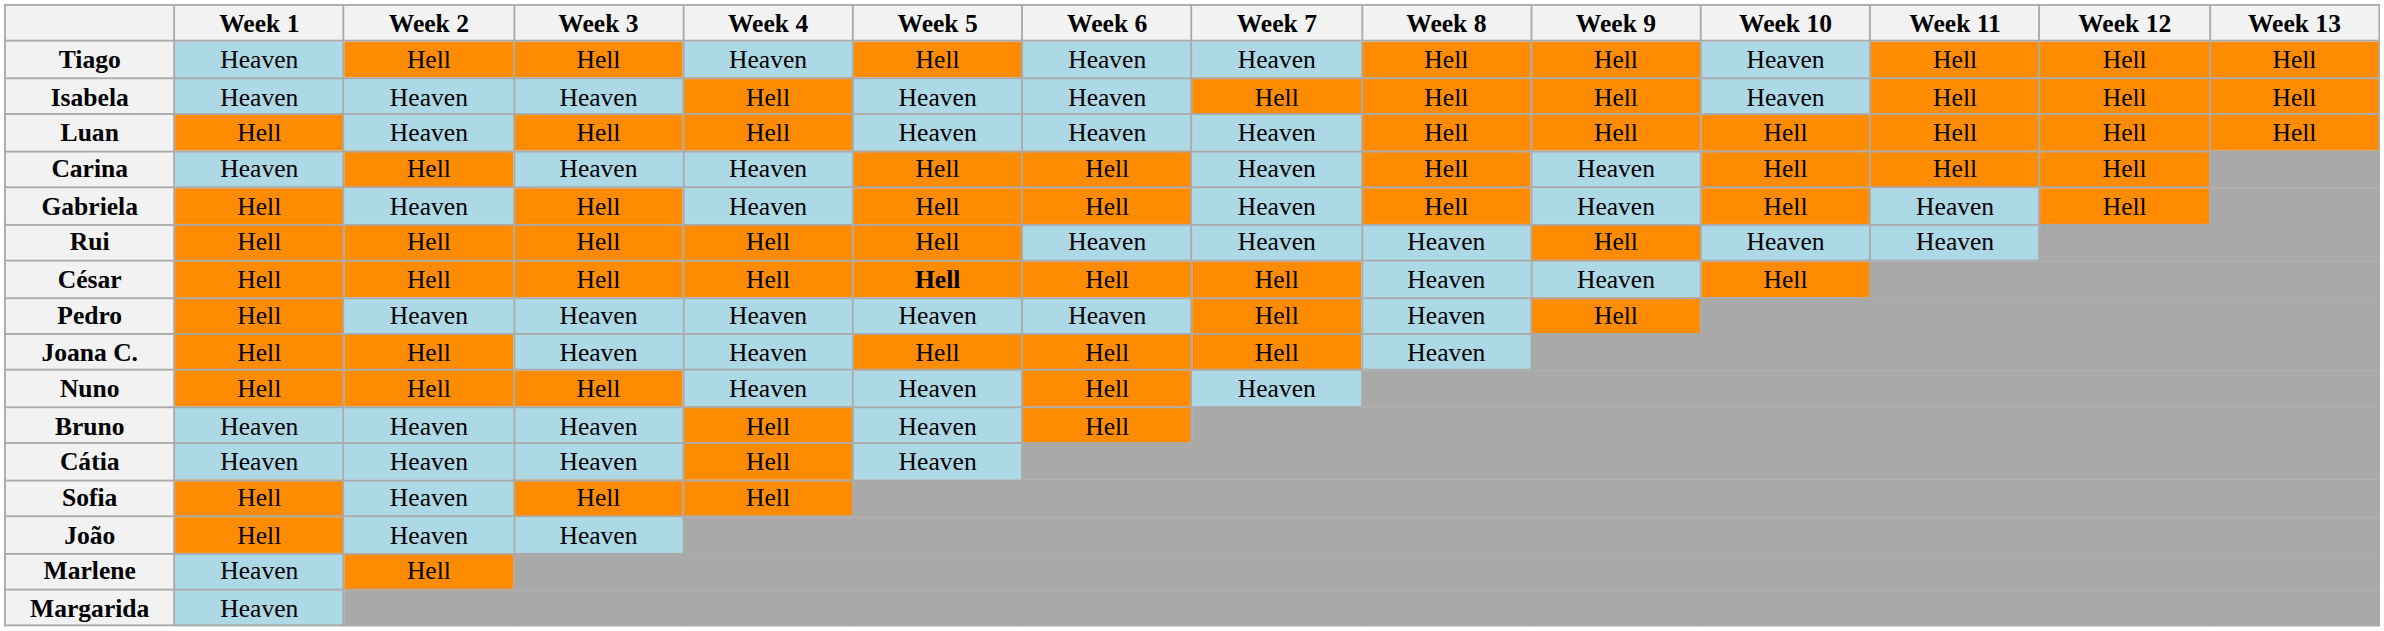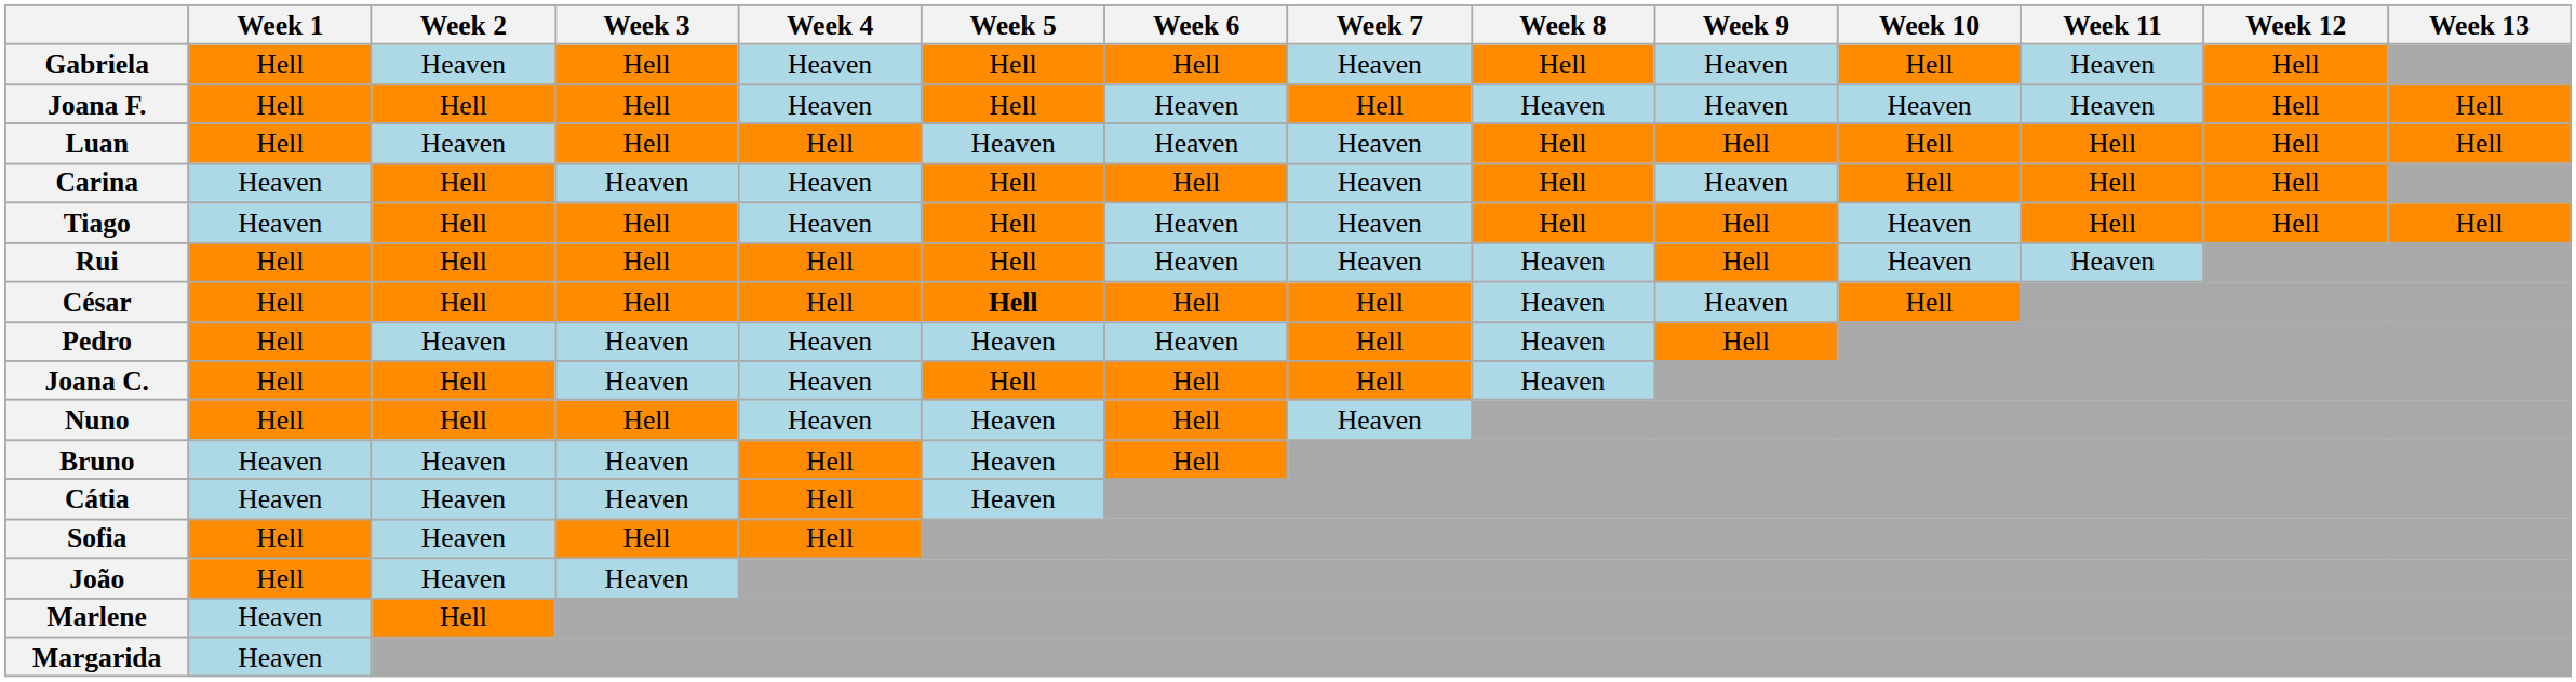 <table class="wikitable" style="width:100%; text-align:center; font-size:85%; line-height:13px;">
 <tr>
 <th style="width: 6%;"></th>
 <th style="width: 6%;">Week 1</th>
 <th style="width: 6%;">Week 2</th>
 <th style="width: 6%;">Week 3</th>
 <th style="width: 6%;">Week 4</th>
 <th style="width: 6%;">Week 5</th>
 <th style="width: 6%;">Week 6</th>
 <th style="width: 6%;">Week 7</th>
 <th style="width: 6%;">Week 8</th>
 <th style="width: 6%;">Week 9</th>
 <th style="width: 6%;">Week 10</th>
 <th style="width: 6%;">Week 11</th>
 <th style="width: 6%;">Week 12</th>
 <th style="width: 6%;">Week 13</th>
 </tr>
 <tr>
-<th>Tiago</th>
+<th>Gabriela</th>
+<td bgcolor=FF8C00>Hell</td>
+<td bgcolor=ADD8E6>Heaven</td>
+<td bgcolor=FF8C00>Hell</td>
 <td bgcolor=ADD8E6>Heaven</td>
 <td bgcolor=FF8C00>Hell</td>
 <td bgcolor=FF8C00>Hell</td>
 <td bgcolor=ADD8E6>Heaven</td>
 <td bgcolor=FF8C00>Hell</td>
 <td bgcolor=ADD8E6>Heaven</td>
-<td bgcolor=ADD8E6>Heaven</td>
-<td bgcolor=FF8C00>Hell</td>
 <td bgcolor=FF8C00>Hell</td>
 <td bgcolor=ADD8E6>Heaven</td>
 <td bgcolor=FF8C00>Hell</td>
-<td bgcolor=FF8C00>Hell</td>
-<td bgcolor=FF8C00>Hell</td>
+<td bgcolor=A9A9A9 colspan=1></td>
 </tr>
 <tr>
-<th>Isabela</th>
-<td bgcolor=ADD8E6>Heaven</td>
-<td bgcolor=ADD8E6>Heaven</td>
-<td bgcolor=ADD8E6>Heaven</td>
-<td bgcolor=FF8C00>Hell</td>
-<td bgcolor=ADD8E6>Heaven</td>
-<td bgcolor=ADD8E6>Heaven</td>
+<th>Joana F.</th>
 <td bgcolor=FF8C00>Hell</td>
 <td bgcolor=FF8C00>Hell</td>
 <td bgcolor=FF8C00>Hell</td>
 <td bgcolor=ADD8E6>Heaven</td>
 <td bgcolor=FF8C00>Hell</td>
+<td bgcolor=ADD8E6>Heaven</td>
+<td bgcolor=FF8C00>Hell</td>
+<td bgcolor=ADD8E6>Heaven</td>
+<td bgcolor=ADD8E6>Heaven</td>
+<td bgcolor=ADD8E6>Heaven</td>
+<td bgcolor=ADD8E6>Heaven</td>
 <td bgcolor=FF8C00>Hell</td>
 <td bgcolor=FF8C00>Hell</td>
 </tr>
 <tr>
 <th>Luan</th>
 <td bgcolor=FF8C00>Hell</td>
 <td bgcolor=ADD8E6>Heaven</td>
 <td bgcolor=FF8C00>Hell</td>
 <td bgcolor=FF8C00>Hell</td>
 <td bgcolor=ADD8E6>Heaven</td>
 <td bgcolor=ADD8E6>Heaven</td>
 <td bgcolor=ADD8E6>Heaven</td>
 <td bgcolor=FF8C00>Hell</td>
 <td bgcolor=FF8C00>Hell</td>
 <td bgcolor=FF8C00>Hell</td>
 <td bgcolor=FF8C00>Hell</td>
 <td bgcolor=FF8C00>Hell</td>
 <td bgcolor=FF8C00>Hell</td>
 </tr>
 <tr>
 <th>Carina</th>
 <td bgcolor=ADD8E6>Heaven</td>
 <td bgcolor=FF8C00>Hell</td>
 <td bgcolor=ADD8E6>Heaven</td>
 <td bgcolor=ADD8E6>Heaven</td>
 <td bgcolor=FF8C00>Hell</td>
 <td bgcolor=FF8C00>Hell</td>
 <td bgcolor=ADD8E6>Heaven</td>
 <td bgcolor=FF8C00>Hell</td>
 <td bgcolor=ADD8E6>Heaven</td>
 <td bgcolor=FF8C00>Hell</td>
 <td bgcolor=FF8C00>Hell</td>
 <td bgcolor=FF8C00>Hell</td>
 <td bgcolor=A9A9A9 colspan=1></td>
 </tr>
 <tr>
-<th>Gabriela</th>
-<td bgcolor=FF8C00>Hell</td>
-<td bgcolor=ADD8E6>Heaven</td>
-<td bgcolor=FF8C00>Hell</td>
+<th>Tiago</th>
 <td bgcolor=ADD8E6>Heaven</td>
 <td bgcolor=FF8C00>Hell</td>
 <td bgcolor=FF8C00>Hell</td>
 <td bgcolor=ADD8E6>Heaven</td>
 <td bgcolor=FF8C00>Hell</td>
 <td bgcolor=ADD8E6>Heaven</td>
+<td bgcolor=ADD8E6>Heaven</td>
+<td bgcolor=FF8C00>Hell</td>
 <td bgcolor=FF8C00>Hell</td>
 <td bgcolor=ADD8E6>Heaven</td>
 <td bgcolor=FF8C00>Hell</td>
-<td bgcolor=A9A9A9 colspan=1></td>
+<td bgcolor=FF8C00>Hell</td>
+<td bgcolor=FF8C00>Hell</td>
 </tr>
 <tr>
 <th>Rui</th>
 <td bgcolor=FF8C00>Hell</td>
 <td bgcolor=FF8C00>Hell</td>
 <td bgcolor=FF8C00>Hell</td>
 <td bgcolor=FF8C00>Hell</td>
 <td bgcolor=FF8C00>Hell</td>
 <td bgcolor=ADD8E6>Heaven</td>
 <td bgcolor=ADD8E6>Heaven</td>
 <td bgcolor=ADD8E6>Heaven</td>
 <td bgcolor=FF8C00>Hell</td>
 <td bgcolor=ADD8E6>Heaven</td>
 <td bgcolor=ADD8E6>Heaven</td>
 <td bgcolor=A9A9A9 colspan=2></td>
 </tr>
 <tr>
 <th>César</th>
 <td bgcolor=FF8C00>Hell</td>
 <td bgcolor=FF8C00>Hell</td>
 <td bgcolor=FF8C00>Hell</td>
 <td bgcolor=FF8C00>Hell</td>
 <td bgcolor=FF8C00><strong>Hell</strong></td>
 <td bgcolor=FF8C00>Hell</td>
 <td bgcolor=FF8C00>Hell</td>
 <td bgcolor=ADD8E6>Heaven</td>
 <td bgcolor=ADD8E6>Heaven</td>
 <td bgcolor=FF8C00>Hell</td>
 <td bgcolor=A9A9A9 colspan=3></td>
 </tr>
 <tr>
 <th>Pedro</th>
 <td bgcolor=FF8C00>Hell</td>
 <td bgcolor=ADD8E6>Heaven</td>
 <td bgcolor=ADD8E6>Heaven</td>
 <td bgcolor=ADD8E6>Heaven</td>
 <td bgcolor=ADD8E6>Heaven</td>
 <td bgcolor=ADD8E6>Heaven</td>
 <td bgcolor=FF8C00>Hell</td>
 <td bgcolor=ADD8E6>Heaven</td>
 <td bgcolor=FF8C00>Hell</td>
 <td bgcolor=A9A9A9 colspan=4></td>
 </tr>
 <tr>
 <th>Joana C.</th>
 <td bgcolor=FF8C00>Hell</td>
 <td bgcolor=FF8C00>Hell</td>
 <td bgcolor=ADD8E6>Heaven</td>
 <td bgcolor=ADD8E6>Heaven</td>
 <td bgcolor=FF8C00>Hell</td>
 <td bgcolor=FF8C00>Hell</td>
 <td bgcolor=FF8C00>Hell</td>
 <td bgcolor=ADD8E6>Heaven</td>
 <td bgcolor=A9A9A9 colspan=5></td>
 </tr>
 <tr>
 <th>Nuno</th>
 <td bgcolor=FF8C00>Hell</td>
 <td bgcolor=FF8C00>Hell</td>
 <td bgcolor=FF8C00>Hell</td>
 <td bgcolor=ADD8E6>Heaven</td>
 <td bgcolor=ADD8E6>Heaven</td>
 <td bgcolor=FF8C00>Hell</td>
 <td bgcolor=ADD8E6>Heaven</td>
 <td bgcolor=A9A9A9 colspan=6></td>
 </tr>
 <tr>
 <th>Bruno</th>
 <td bgcolor=ADD8E6>Heaven</td>
 <td bgcolor=ADD8E6>Heaven</td>
 <td bgcolor=ADD8E6>Heaven</td>
 <td bgcolor=FF8C00>Hell</td>
 <td bgcolor=ADD8E6>Heaven</td>
 <td bgcolor=FF8C00>Hell</td>
 <td bgcolor=A9A9A9 colspan=7></td>
 </tr>
 <tr>
 <th>Cátia</th>
 <td bgcolor=ADD8E6>Heaven</td>
 <td bgcolor=ADD8E6>Heaven</td>
 <td bgcolor=ADD8E6>Heaven</td>
 <td bgcolor=FF8C00>Hell</td>
 <td bgcolor=ADD8E6>Heaven</td>
 <td bgcolor=A9A9A9 colspan=8></td>
 </tr>
 <tr>
 <th>Sofia</th>
 <td bgcolor=FF8C00>Hell</td>
 <td bgcolor=ADD8E6>Heaven</td>
 <td bgcolor=FF8C00>Hell</td>
 <td bgcolor=FF8C00>Hell</td>
 <td bgcolor=A9A9A9 colspan=9></td>
 </tr>
 <tr>
 <th>João</th>
 <td bgcolor=FF8C00>Hell</td>
 <td bgcolor=ADD8E6>Heaven</td>
 <td bgcolor=ADD8E6>Heaven</td>
 <td bgcolor=A9A9A9 colspan=10></td>
 </tr>
 <tr>
 <th>Marlene</th>
 <td bgcolor=ADD8E6>Heaven</td>
 <td bgcolor=FF8C00>Hell</td>
 <td bgcolor=A9A9A9 colspan=11></td>
 </tr>
 <tr>
 <th>Margarida</th>
 <td bgcolor=ADD8E6>Heaven</td>
 <td bgcolor=A9A9A9 colspan=12></td>
 </tr>
 </table>
